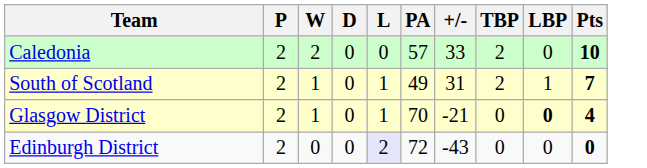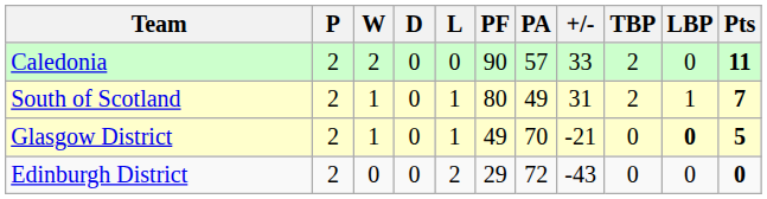 <table class="wikitable" style="text-align: center;">
 <tr>
 <th style="width:200px;">Team</th>
 <th width="20">P</th>
 <th width="20">W</th>
 <th width="20">D</th>
 <th width="20">L</th>
+<th width="20">PF</th>
 <th width="20">PA</th>
 <th width="25">+/-</th>
 <th width="25">TBP</th>
 <th width="25">LBP</th>
 <th width="20">Pts</th>
 </tr>
 <tr style="background:#cfc;">
 <td align="left"><a href='#'>Caledonia</a></td>
 <td>2</td>
 <td>2</td>
 <td>0</td>
 <td>0</td>
+<td>90</td>
 <td>57</td>
 <td>33</td>
 <td>2</td>
 <td>0</td>
-<td><strong>10</strong></td>
+<td><strong>11</strong></td>
 </tr>
 <tr style="background:#ffc;">
 <td align="left"><a href='#'>South of Scotland</a></td>
 <td>2</td>
 <td>1</td>
 <td>0</td>
 <td>1</td>
+<td>80</td>
 <td>49</td>
 <td>31</td>
 <td>2</td>
 <td>1</td>
 <td><strong>7</strong></td>
 </tr>
 <tr style="background:#ffc;">
 <td align="left"><a href='#'>Glasgow District</a></td>
 <td>2</td>
 <td>1</td>
 <td>0</td>
 <td>1</td>
+<td>49</td>
 <td>70</td>
 <td>-21</td>
 <td>0</td>
 <td><strong>0</strong></td>
-<td><strong>4</strong></td>
+<td><strong>5</strong></td>
 </tr>
 <tr>
 <td align="left"><a href='#'>Edinburgh District</a></td>
 <td>2</td>
 <td>0</td>
 <td>0</td>
-<td style="background: lavender;">2</td>
+<td>2</td>
+<td>29</td>
 <td>72</td>
 <td>-43</td>
 <td>0</td>
 <td>0</td>
 <td><strong>0</strong></td>
 </tr>
 </table>
